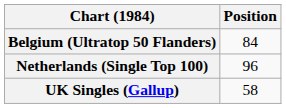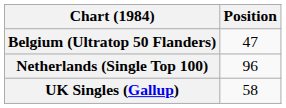 <table class="wikitable sortable plainrowheaders" style="text-align:center">
 <tr>
 <th scope="col">Chart (1984)</th>
 <th scope="col">Position</th>
 </tr>
 <tr>
 <th scope="row">Belgium (Ultratop 50 Flanders)</th>
-<td>84</td>
+<td>47</td>
 </tr>
 <tr>
 <th scope="row">Netherlands (Single Top 100)</th>
 <td>96</td>
 </tr>
 <tr>
 <th scope="row">UK Singles (<a href='#'>Gallup</a>)</th>
 <td>58</td>
 </tr>
 </table>
